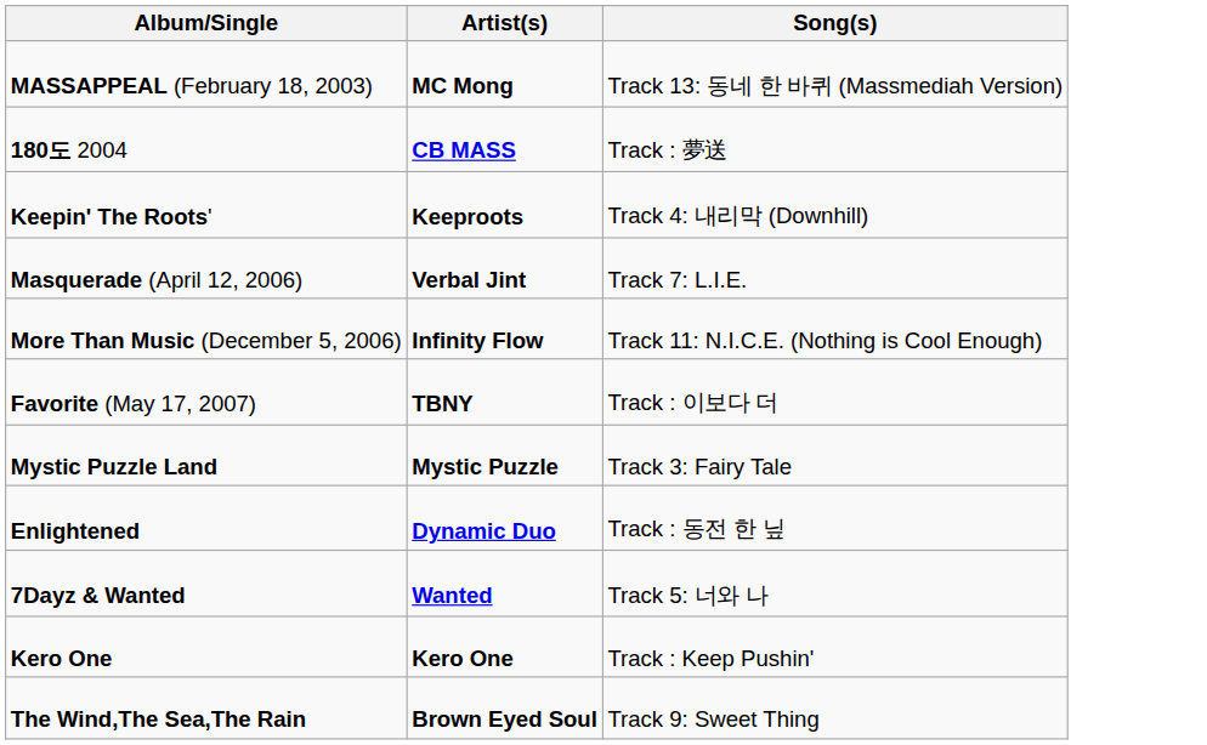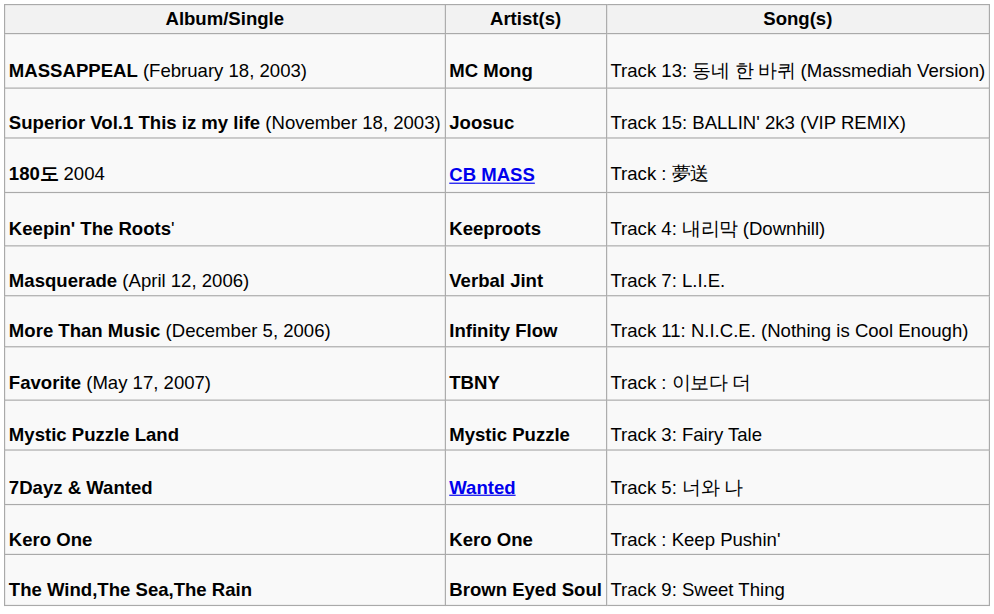 <table class="wikitable">
 <tr>
 <th align="left">Album/Single</th>
 <th align="left">Artist(s)</th>
 <th align="left">Song(s)</th>
 </tr>
 <tr>
 <td align="left"><br><strong>MASSAPPEAL</strong> (February 18, 2003)</td>
 <td align="left"><br><strong>MC Mong</strong></td>
 <td align="left"><br>Track 13:  동네 한 바퀴 (Massmediah Version)</td>
+</tr>
+<tr>
+<td align="left"><br><strong>Superior Vol.1 This iz my life</strong> (November 18, 2003)</td>
+<td align="left"><br><strong>Joosuc</strong></td>
+<td align="left"><br>Track 15:  BALLIN' 2k3 (VIP REMIX)</td>
 </tr>
 <tr>
 <td align="left"><br><strong>180도</strong> 2004</td>
 <td align="left"><br><strong><a href='#'>CB MASS</a></strong></td>
 <td align="left"><br>Track : 夢送</td>
 </tr>
 <tr>
 <td align="left"><br><strong>Keepin' The Roots</strong>'</td>
 <td align="left"><br><strong>Keeproots</strong></td>
 <td align="left"><br>Track 4: 내리막 (Downhill)</td>
 </tr>
 <tr>
 <td align="left"><br><strong>Masquerade</strong> (April 12, 2006)</td>
 <td align="left"><br><strong>Verbal Jint</strong></td>
 <td align="left"><br>Track 7: L.I.E.</td>
 </tr>
 <tr>
 <td align="left"><br><strong>More Than Music</strong> (December 5, 2006)</td>
 <td align="left"><br><strong>Infinity Flow</strong></td>
 <td align="left"><br>Track 11: N.I.C.E. (Nothing is Cool Enough)</td>
 </tr>
 <tr>
 <td align="left"><br><strong>Favorite</strong> (May 17, 2007)</td>
 <td align="left"><br><strong>TBNY</strong></td>
 <td align="left"><br>Track :  이보다 더</td>
 </tr>
 <tr>
 <td align="left"><br><strong>Mystic Puzzle Land</strong></td>
 <td align="left"><br><strong>Mystic Puzzle</strong></td>
 <td align="left"><br>Track 3: Fairy Tale</td>
 </tr>
 <tr>
-<td align="left"><br><strong>Enlightened</strong></td>
-<td align="left"><br><strong><a href='#'>Dynamic Duo</a></strong></td>
-<td align="left"><br>Track : 동전 한 닢</td>
-</tr>
-<tr>
 <td align="left"><br><strong>7Dayz & Wanted</strong></td>
 <td align="left"><br><strong><a href='#'>Wanted</a></strong></td>
 <td align="left"><br>Track 5: 너와 나</td>
 </tr>
 <tr>
 <td align="left"><br><strong>Kero One</strong></td>
 <td align="left"><br><strong>Kero One</strong></td>
 <td align="left"><br>Track :  Keep Pushin'</td>
 </tr>
 <tr>
 <td align="left"><br><strong>The Wind,The Sea,The Rain</strong></td>
 <td align="left"><br><strong>Brown Eyed Soul</strong></td>
 <td align="left"><br>Track 9: Sweet Thing</td>
 </tr>
 </table>
